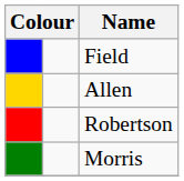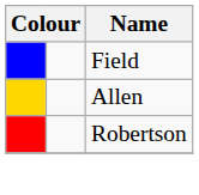 <table class="wikitable">
 <tr>
 <th colspan=2>Colour</th>
 <th>Name</th>
 </tr>
 <tr>
 <td style="background:Blue;"></td>
 <td Blue></td>
 <td>Field</td>
 </tr>
 <tr>
 <td style="background:Gold;"></td>
 <td Gold></td>
 <td>Allen</td>
 </tr>
 <tr>
 <td style="background:Red;"></td>
 <td Red></td>
 <td>Robertson</td>
 </tr>
 <tr>
-<td style="background:green;"></td>
-<td Green></td>
-<td>Morris</td>
-</tr>
-<tr>
 </tr>
 </table>
